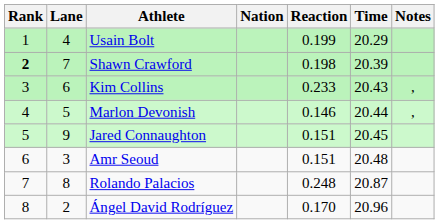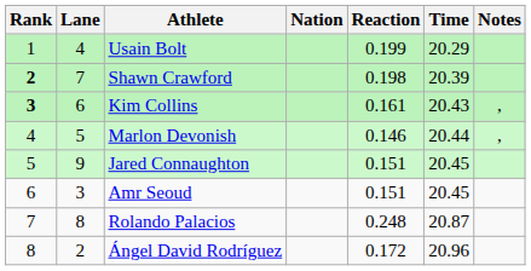 <table class="wikitable sortable" style="text-align:center">
 <tr>
 <th>Rank</th>
 <th>Lane</th>
 <th>Athlete</th>
 <th>Nation</th>
 <th>Reaction</th>
 <th>Time</th>
 <th>Notes</th>
 </tr>
 <tr bgcolor=bbf3bb>
 <td>1</td>
 <td>4</td>
 <td align=left><a href='#'>Usain Bolt</a></td>
 <td align=left></td>
 <td>0.199</td>
 <td>20.29</td>
 <td></td>
 </tr>
 <tr bgcolor=bbf3bb>
 <td><strong>2</strong></td>
 <td>7</td>
 <td align=left><a href='#'>Shawn Crawford</a></td>
 <td align=left></td>
 <td>0.198</td>
 <td>20.39</td>
 <td></td>
 </tr>
 <tr bgcolor=bbf3bb>
-<td>3</td>
+<td><strong>3</strong></td>
 <td>6</td>
 <td align=left><a href='#'>Kim Collins</a></td>
 <td align=left></td>
-<td>0.233</td>
+<td>0.161</td>
 <td>20.43</td>
 <td>, </td>
 </tr>
 <tr bgcolor=ccf9cc>
 <td>4</td>
 <td>5</td>
 <td align=left><a href='#'>Marlon Devonish</a></td>
 <td align=left></td>
 <td>0.146</td>
 <td>20.44</td>
 <td>, </td>
 </tr>
 <tr bgcolor=ccf9cc>
 <td>5</td>
 <td>9</td>
 <td align=left><a href='#'>Jared Connaughton</a></td>
 <td align=left></td>
 <td>0.151</td>
 <td>20.45</td>
 <td></td>
 </tr>
 <tr>
 <td>6</td>
 <td>3</td>
 <td align=left><a href='#'>Amr Seoud</a></td>
 <td align=left></td>
 <td>0.151</td>
-<td>20.48</td>
+<td>20.45</td>
 <td><strong></strong></td>
 </tr>
 <tr>
 <td>7</td>
 <td>8</td>
 <td align=left><a href='#'>Rolando Palacios</a></td>
 <td align=left></td>
 <td>0.248</td>
 <td>20.87</td>
 <td></td>
 </tr>
 <tr>
 <td>8</td>
 <td>2</td>
 <td align=left><a href='#'>Ángel David Rodríguez</a></td>
 <td align=left></td>
-<td>0.170</td>
+<td>0.172</td>
 <td>20.96</td>
 <td></td>
 </tr>
 </table>
